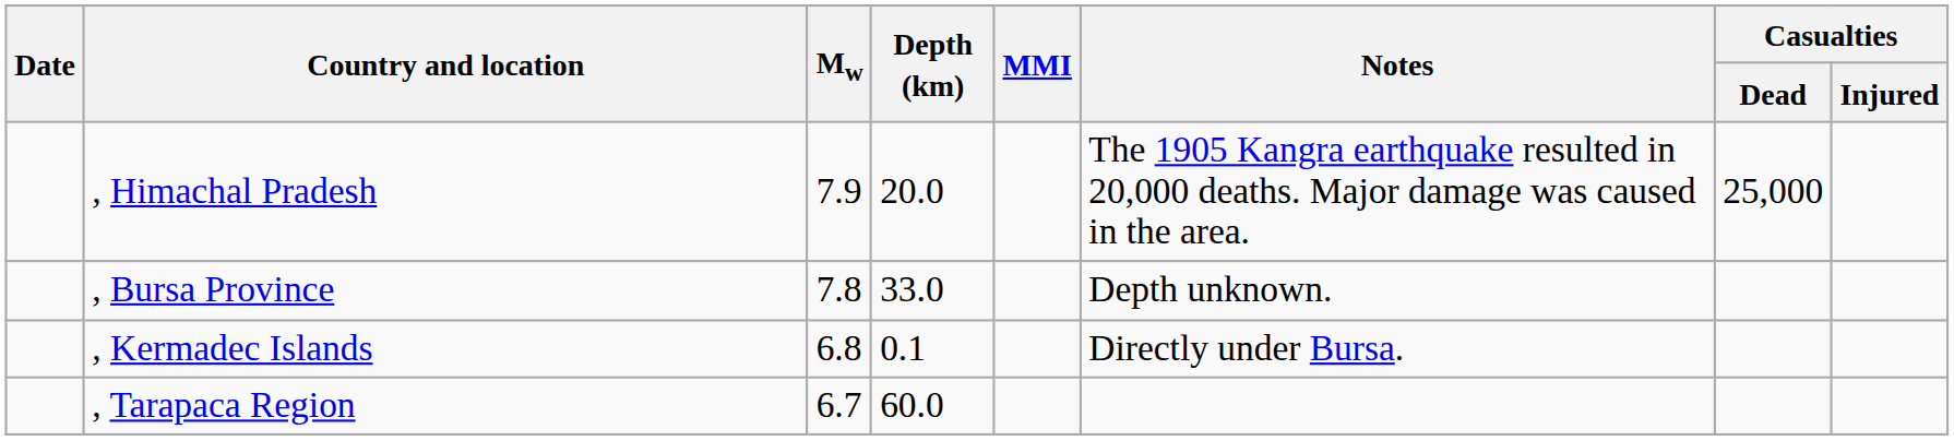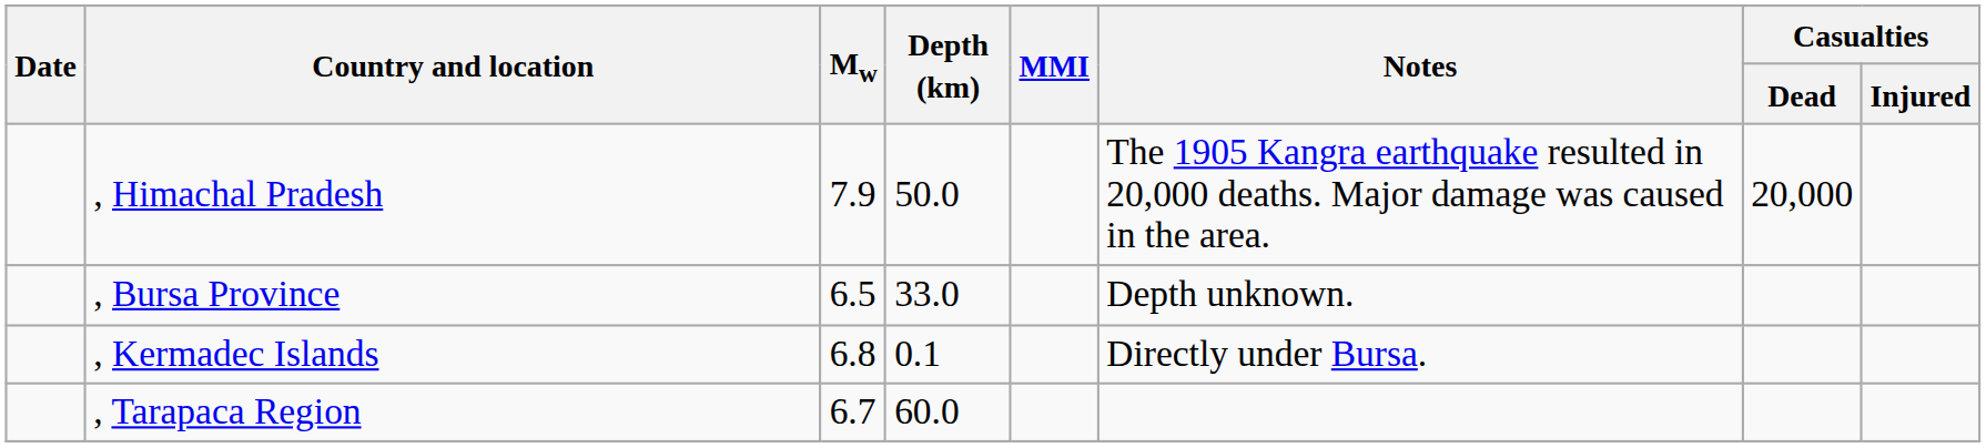 <table class="wikitable sortable sort-under" style="border:1px black; margin-left:1em;">
 <tr>
 <th rowspan="2"><small>Date</small></th>
 <th rowspan="2" style="width: 310px"><small>Country and location</small></th>
 <th rowspan="2"><small>M<sub>w</sub></small></th>
 <th rowspan="2"><small>Depth (km)</small></th>
 <th rowspan="2"><small><a href='#'>MMI</a></small></th>
 <th rowspan="2" class="unsortable"><small>Notes</small></th>
 <th colspan="2"><small>Casualties</small></th>
 </tr>
 <tr>
 <th><small>Dead</small></th>
 <th><small>Injured</small></th>
 </tr>
 <tr>
 <td></td>
 <td>, <a href='#'>Himachal Pradesh</a></td>
 <td>7.9</td>
-<td>20.0</td>
+<td>50.0</td>
 <td></td>
 <td>The <a href='#'>1905 Kangra earthquake</a> resulted in 20,000 deaths. Major damage was caused in the area.</td>
-<td>25,000</td>
+<td>20,000</td>
 <td></td>
 </tr>
 <tr>
 <td></td>
 <td>, <a href='#'>Bursa Province</a></td>
-<td>7.8</td>
+<td>6.5</td>
 <td>33.0</td>
 <td></td>
 <td>Depth unknown.</td>
 <td></td>
 <td></td>
 </tr>
 <tr>
 <td></td>
 <td>, <a href='#'>Kermadec Islands</a></td>
 <td>6.8</td>
 <td>0.1</td>
 <td></td>
 <td>Directly under <a href='#'>Bursa</a>.</td>
 <td></td>
 <td></td>
 </tr>
 <tr>
 <td></td>
 <td>, <a href='#'>Tarapaca Region</a></td>
 <td>6.7</td>
 <td>60.0</td>
 <td></td>
 <td></td>
 <td></td>
 <td></td>
 </tr>
 </table>
